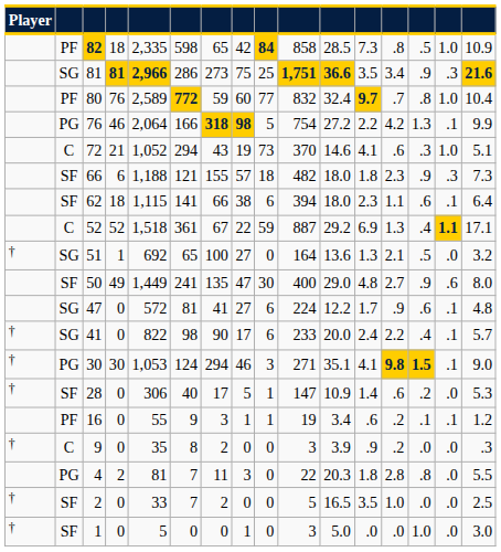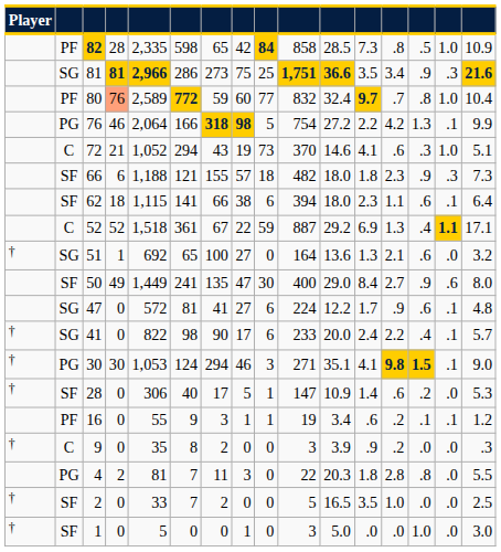 <table class="wikitable sortable" style="font-size: 95%; text-align:right;">
 <tr>
 <th style="background:#041E42; color:#FFFFFF; border-top:#FFCD00 3px solid; border-bottom:#FFCD00 3px solid;">Player</th>
 <th style="background:#041E42; color:#FFFFFF; border-top:#FFCD00 3px solid; border-bottom:#FFCD00 3px solid;"></th>
 <th style="background:#041E42; color:#FFFFFF; border-top:#FFCD00 3px solid; border-bottom:#FFCD00 3px solid;"></th>
 <th style="background:#041E42; color:#FFFFFF; border-top:#FFCD00 3px solid; border-bottom:#FFCD00 3px solid;"></th>
 <th style="background:#041E42; color:#FFFFFF; border-top:#FFCD00 3px solid; border-bottom:#FFCD00 3px solid;"></th>
 <th style="background:#041E42; color:#FFFFFF; border-top:#FFCD00 3px solid; border-bottom:#FFCD00 3px solid;"></th>
 <th style="background:#041E42; color:#FFFFFF; border-top:#FFCD00 3px solid; border-bottom:#FFCD00 3px solid;"></th>
 <th style="background:#041E42; color:#FFFFFF; border-top:#FFCD00 3px solid; border-bottom:#FFCD00 3px solid;"></th>
 <th style="background:#041E42; color:#FFFFFF; border-top:#FFCD00 3px solid; border-bottom:#FFCD00 3px solid;"></th>
 <th style="background:#041E42; color:#FFFFFF; border-top:#FFCD00 3px solid; border-bottom:#FFCD00 3px solid;"></th>
 <th style="background:#041E42; color:#FFFFFF; border-top:#FFCD00 3px solid; border-bottom:#FFCD00 3px solid;"></th>
 <th style="background:#041E42; color:#FFFFFF; border-top:#FFCD00 3px solid; border-bottom:#FFCD00 3px solid;"></th>
 <th style="background:#041E42; color:#FFFFFF; border-top:#FFCD00 3px solid; border-bottom:#FFCD00 3px solid;"></th>
 <th style="background:#041E42; color:#FFFFFF; border-top:#FFCD00 3px solid; border-bottom:#FFCD00 3px solid;"></th>
 <th style="background:#041E42; color:#FFFFFF; border-top:#FFCD00 3px solid; border-bottom:#FFCD00 3px solid;"></th>
 <th style="background:#041E42; color:#FFFFFF; border-top:#FFCD00 3px solid; border-bottom:#FFCD00 3px solid;"></th>
 </tr>
 <tr>
 <td style="text-align:left;"></td>
 <td style="text-align:center;">PF</td>
 <td style="background:#FFCD00; color:#041E42;"><strong>82</strong></td>
-<td>18</td>
+<td>28</td>
 <td>2,335</td>
 <td>598</td>
 <td>65</td>
 <td>42</td>
 <td style="background:#FFCD00; color:#041E42;"><strong>84</strong></td>
 <td>858</td>
 <td>28.5</td>
 <td>7.3</td>
 <td>.8</td>
 <td>.5</td>
 <td>1.0</td>
 <td>10.9</td>
 </tr>
 <tr>
 <td style="text-align:left;"></td>
 <td style="text-align:center;">SG</td>
 <td>81</td>
 <td style="background:#FFCD00; color:#041E42;"><strong>81</strong></td>
 <td style="background:#FFCD00; color:#041E42;"><strong>2,966</strong></td>
 <td>286</td>
 <td>273</td>
 <td>75</td>
 <td>25</td>
 <td style="background:#FFCD00; color:#041E42;"><strong>1,751</strong></td>
 <td style="background:#FFCD00; color:#041E42;"><strong>36.6</strong></td>
 <td>3.5</td>
 <td>3.4</td>
 <td>.9</td>
 <td>.3</td>
 <td style="background:#FFCD00; color:#041E42;"><strong>21.6</strong></td>
 </tr>
 <tr>
 <td style="text-align:left;"></td>
 <td style="text-align:center;">PF</td>
 <td>80</td>
-<td>76</td>
+<td style="background: lightsalmon;">76</td>
 <td>2,589</td>
 <td style="background:#FFCD00; color:#041E42;"><strong>772</strong></td>
 <td>59</td>
 <td>60</td>
 <td>77</td>
 <td>832</td>
 <td>32.4</td>
 <td style="background:#FFCD00; color:#041E42;"><strong>9.7</strong></td>
 <td>.7</td>
 <td>.8</td>
 <td>1.0</td>
 <td>10.4</td>
 </tr>
 <tr>
 <td style="text-align:left;"></td>
 <td style="text-align:center;">PG</td>
 <td>76</td>
 <td>46</td>
 <td>2,064</td>
 <td>166</td>
 <td style="background:#FFCD00; color:#041E42;"><strong>318</strong></td>
 <td style="background:#FFCD00; color:#041E42;"><strong>98</strong></td>
 <td>5</td>
 <td>754</td>
 <td>27.2</td>
 <td>2.2</td>
 <td>4.2</td>
 <td>1.3</td>
 <td>.1</td>
 <td>9.9</td>
 </tr>
 <tr>
 <td style="text-align:left;"></td>
 <td style="text-align:center;">C</td>
 <td>72</td>
 <td>21</td>
 <td>1,052</td>
 <td>294</td>
 <td>43</td>
 <td>19</td>
 <td>73</td>
 <td>370</td>
 <td>14.6</td>
 <td>4.1</td>
 <td>.6</td>
 <td>.3</td>
 <td>1.0</td>
 <td>5.1</td>
 </tr>
 <tr>
 <td style="text-align:left;"></td>
 <td style="text-align:center;">SF</td>
 <td>66</td>
 <td>6</td>
 <td>1,188</td>
 <td>121</td>
 <td>155</td>
 <td>57</td>
 <td>18</td>
 <td>482</td>
 <td>18.0</td>
 <td>1.8</td>
 <td>2.3</td>
 <td>.9</td>
 <td>.3</td>
 <td>7.3</td>
 </tr>
 <tr>
 <td style="text-align:left;"></td>
 <td style="text-align:center;">SF</td>
 <td>62</td>
 <td>18</td>
 <td>1,115</td>
 <td>141</td>
 <td>66</td>
 <td>38</td>
 <td>6</td>
 <td>394</td>
 <td>18.0</td>
 <td>2.3</td>
 <td>1.1</td>
 <td>.6</td>
 <td>.1</td>
 <td>6.4</td>
 </tr>
 <tr>
 <td style="text-align:left;"></td>
 <td style="text-align:center;">C</td>
 <td>52</td>
 <td>52</td>
 <td>1,518</td>
 <td>361</td>
 <td>67</td>
 <td>22</td>
 <td>59</td>
 <td>887</td>
 <td>29.2</td>
 <td>6.9</td>
 <td>1.3</td>
 <td>.4</td>
 <td style="background:#FFCD00; color:#041E42;"><strong>1.1</strong></td>
 <td>17.1</td>
 </tr>
 <tr>
 <td style="text-align:left;"><sup>†</sup></td>
 <td style="text-align:center;">SG</td>
 <td>51</td>
 <td>1</td>
 <td>692</td>
 <td>65</td>
 <td>100</td>
 <td>27</td>
 <td>0</td>
 <td>164</td>
 <td>13.6</td>
 <td>1.3</td>
 <td>2.1</td>
-<td>.5</td>
+<td>.6</td>
 <td>.0</td>
 <td>3.2</td>
 </tr>
 <tr>
 <td style="text-align:left;"></td>
 <td style="text-align:center;">SF</td>
 <td>50</td>
 <td>49</td>
 <td>1,449</td>
 <td>241</td>
 <td>135</td>
 <td>47</td>
 <td>30</td>
 <td>400</td>
 <td>29.0</td>
-<td>4.8</td>
+<td>8.4</td>
 <td>2.7</td>
 <td>.9</td>
 <td>.6</td>
 <td>8.0</td>
 </tr>
 <tr>
 <td style="text-align:left;"></td>
 <td style="text-align:center;">SG</td>
 <td>47</td>
 <td>0</td>
 <td>572</td>
 <td>81</td>
 <td>41</td>
 <td>27</td>
 <td>6</td>
 <td>224</td>
 <td>12.2</td>
 <td>1.7</td>
 <td>.9</td>
 <td>.6</td>
 <td>.1</td>
 <td>4.8</td>
 </tr>
 <tr>
 <td style="text-align:left;"><sup>†</sup></td>
 <td style="text-align:center;">SG</td>
 <td>41</td>
 <td>0</td>
 <td>822</td>
 <td>98</td>
 <td>90</td>
 <td>17</td>
 <td>6</td>
 <td>233</td>
 <td>20.0</td>
 <td>2.4</td>
 <td>2.2</td>
 <td>.4</td>
 <td>.1</td>
 <td>5.7</td>
 </tr>
 <tr>
 <td style="text-align:left;"><sup>†</sup></td>
 <td style="text-align:center;">PG</td>
 <td>30</td>
 <td>30</td>
 <td>1,053</td>
 <td>124</td>
 <td>294</td>
 <td>46</td>
 <td>3</td>
 <td>271</td>
 <td>35.1</td>
 <td>4.1</td>
 <td style="background:#FFCD00; color:#041E42;"><strong>9.8</strong></td>
 <td style="background:#FFCD00; color:#041E42;"><strong>1.5</strong></td>
 <td>.1</td>
 <td>9.0</td>
 </tr>
 <tr>
 <td style="text-align:left;"><sup>†</sup></td>
 <td style="text-align:center;">SF</td>
 <td>28</td>
 <td>0</td>
 <td>306</td>
 <td>40</td>
 <td>17</td>
 <td>5</td>
 <td>1</td>
 <td>147</td>
 <td>10.9</td>
 <td>1.4</td>
 <td>.6</td>
 <td>.2</td>
 <td>.0</td>
 <td>5.3</td>
 </tr>
 <tr>
 <td style="text-align:left;"></td>
 <td style="text-align:center;">PF</td>
 <td>16</td>
 <td>0</td>
 <td>55</td>
 <td>9</td>
 <td>3</td>
 <td>1</td>
 <td>1</td>
 <td>19</td>
 <td>3.4</td>
 <td>.6</td>
 <td>.2</td>
 <td>.1</td>
 <td>.1</td>
 <td>1.2</td>
 </tr>
 <tr>
 <td style="text-align:left;"><sup>†</sup></td>
 <td style="text-align:center;">C</td>
 <td>9</td>
 <td>0</td>
 <td>35</td>
 <td>8</td>
 <td>2</td>
 <td>0</td>
 <td>0</td>
 <td>3</td>
 <td>3.9</td>
 <td>.9</td>
 <td>.2</td>
 <td>.0</td>
 <td>.0</td>
 <td>.3</td>
 </tr>
 <tr>
 <td style="text-align:left;"></td>
 <td style="text-align:center;">PG</td>
 <td>4</td>
 <td>2</td>
 <td>81</td>
 <td>7</td>
 <td>11</td>
 <td>3</td>
 <td>0</td>
 <td>22</td>
 <td>20.3</td>
 <td>1.8</td>
 <td>2.8</td>
 <td>.8</td>
 <td>.0</td>
 <td>5.5</td>
 </tr>
 <tr>
 <td style="text-align:left;"><sup>†</sup></td>
 <td style="text-align:center;">SF</td>
 <td>2</td>
 <td>0</td>
 <td>33</td>
 <td>7</td>
 <td>2</td>
 <td>0</td>
 <td>0</td>
 <td>5</td>
 <td>16.5</td>
 <td>3.5</td>
 <td>1.0</td>
 <td>.0</td>
 <td>.0</td>
 <td>2.5</td>
 </tr>
 <tr>
 <td style="text-align:left;"><sup>†</sup></td>
 <td style="text-align:center;">SF</td>
 <td>1</td>
 <td>0</td>
 <td>5</td>
 <td>0</td>
 <td>0</td>
 <td>1</td>
 <td>0</td>
 <td>3</td>
 <td>5.0</td>
 <td>.0</td>
 <td>.0</td>
 <td>1.0</td>
 <td>.0</td>
 <td>3.0</td>
 </tr>
 </table>
